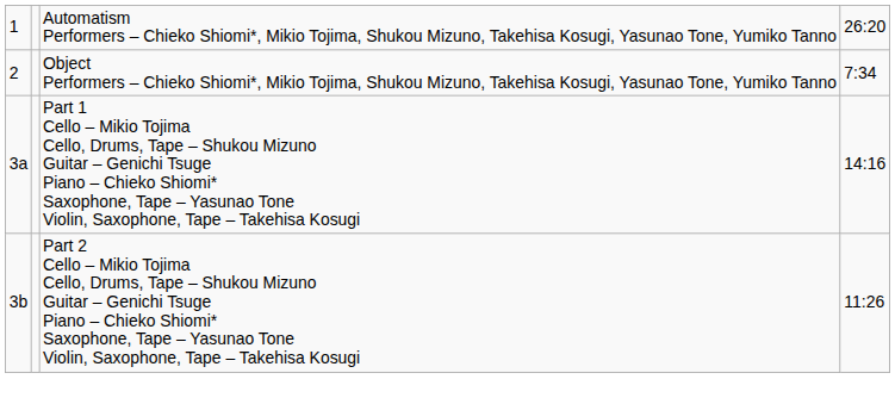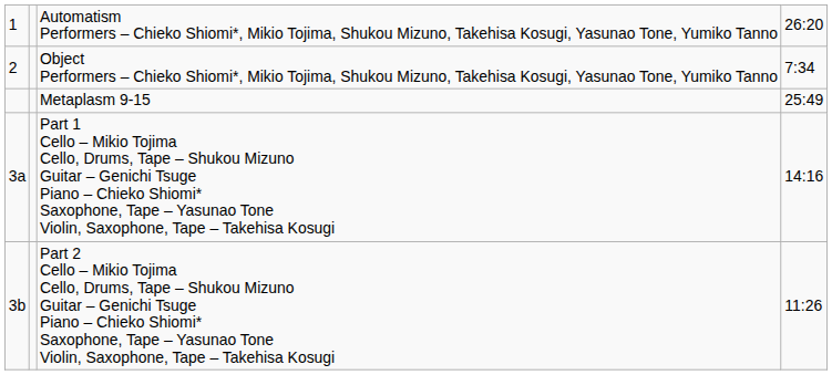 <table class="wikitable">
 <tr>
 <td>1</td>
 <td></td>
 <td>Automatism<br>Performers – Chieko Shiomi*, Mikio Tojima, Shukou Mizuno, Takehisa Kosugi, Yasunao Tone, Yumiko Tanno</td>
 <td>26:20</td>
 </tr>
 <tr>
 <td>2</td>
 <td></td>
 <td>Object<br>Performers – Chieko Shiomi*, Mikio Tojima, Shukou Mizuno, Takehisa Kosugi, Yasunao Tone, Yumiko Tanno</td>
 <td>7:34</td>
 </tr>
 <tr>
+<td></td>
+<td></td>
+<td>Metaplasm 9-15</td>
+<td>25:49</td>
+</tr>
+<tr>
 <td>3a</td>
 <td></td>
 <td>Part 1<br>Cello – Mikio Tojima<br>Cello, Drums, Tape – Shukou Mizuno<br>Guitar – Genichi Tsuge<br>Piano – Chieko Shiomi*<br>Saxophone, Tape – Yasunao Tone<br>Violin, Saxophone, Tape – Takehisa Kosugi</td>
 <td>14:16</td>
 </tr>
 <tr>
 <td>3b</td>
 <td></td>
 <td>Part 2<br>Cello – Mikio Tojima<br>Cello, Drums, Tape – Shukou Mizuno<br>Guitar – Genichi Tsuge<br>Piano – Chieko Shiomi*<br>Saxophone, Tape – Yasunao Tone<br>Violin, Saxophone, Tape – Takehisa Kosugi</td>
 <td>11:26</td>
 </tr>
 </table>
